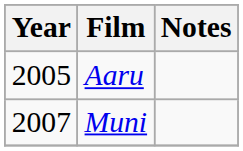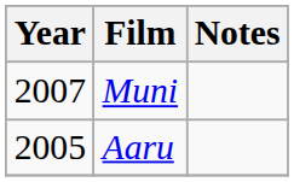 <table class="wikitable sortable">
 <tr>
 <th>Year</th>
 <th>Film</th>
 <th>Notes</th>
 </tr>
 <tr>
+<td>2007</td>
+<td><em><a href='#'>Muni</a></em></td>
+<td></td>
+</tr>
+<tr>
 <td>2005</td>
 <td><em><a href='#'>Aaru</a></em></td>
 <td></td>
 </tr>
 <tr>
-<td>2007</td>
-<td><em><a href='#'>Muni</a></em></td>
-<td></td>
-</tr>
-<tr>
 </tr>
 </table>
